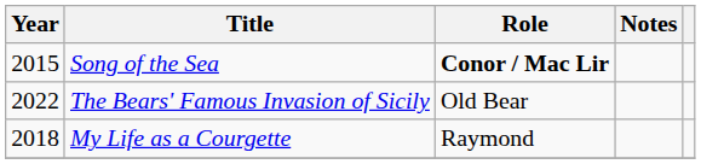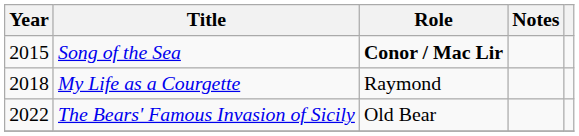 <table class="wikitable">
 <tr>
 <th>Year</th>
 <th>Title</th>
 <th>Role</th>
 <th>Notes</th>
 <th></th>
 </tr>
 <tr>
 <td>2015</td>
 <td><em><a href='#'>Song of the Sea</a></em></td>
 <td><strong>Conor / Mac Lir</strong></td>
 <td></td>
 <td></td>
 </tr>
 <tr>
+<td>2018</td>
+<td><em><a href='#'>My Life as a Courgette</a></em></td>
+<td>Raymond</td>
+<td></td>
+<td></td>
+</tr>
+<tr>
 <td>2022</td>
 <td><em><a href='#'>The Bears' Famous Invasion of Sicily</a></em></td>
 <td>Old Bear</td>
 <td></td>
 <td></td>
 </tr>
 <tr>
-<td>2018</td>
-<td><em><a href='#'>My Life as a Courgette</a></em></td>
-<td>Raymond</td>
-<td></td>
-<td></td>
-</tr>
-<tr>
 </tr>
 </table>
